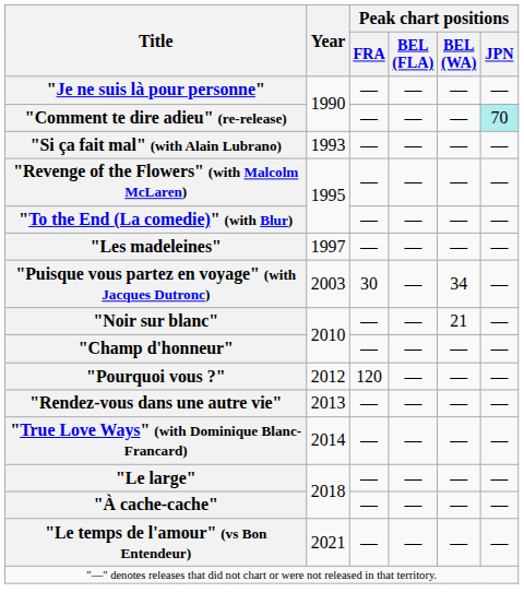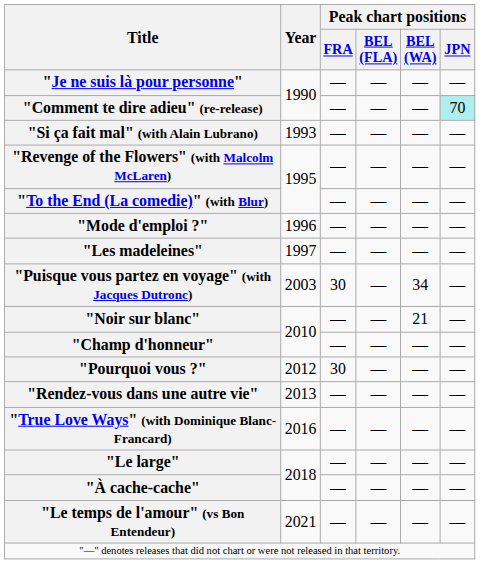 <table class="wikitable plainrowheaders" style="text-align:center;">
 <tr>
 <th rowspan="2" scope="col" style="width:17em;">Title</th>
 <th rowspan="2" scope="col" style="width:2em;">Year</th>
 <th colspan="4">Peak chart positions</th>
 </tr>
 <tr>
 <th scope="col" style="width:2em;font-size:90%;"><a href='#'>FRA</a><br></th>
 <th scope="col" style="width:2em;font-size:90%;"><a href='#'>BEL (FLA)</a><br></th>
 <th scope="col" style="width:2em;font-size:90%;"><a href='#'>BEL (WA)</a><br></th>
 <th scope="col" style="width:2em;font-size:90%;"><a href='#'>JPN</a><br></th>
 </tr>
 <tr>
 <th scope="row">"<a href='#'>Je ne suis là pour personne</a>"</th>
 <td rowspan="2">1990</td>
 <td>—</td>
 <td>—</td>
 <td>—</td>
 <td>—</td>
 </tr>
 <tr>
 <th scope="row">"Comment te dire adieu" <small>(re-release)</small></th>
 <td>—</td>
 <td>—</td>
 <td>—</td>
 <td style="background: paleturquoise;">70</td>
 </tr>
 <tr>
 <th scope="row">"Si ça fait mal" <small>(with Alain Lubrano)</small></th>
 <td>1993</td>
 <td>—</td>
 <td>—</td>
 <td>—</td>
 <td>—</td>
 </tr>
 <tr>
 <th scope="row">"Revenge of the Flowers" <small>(with <a href='#'>Malcolm McLaren</a>)</small></th>
 <td rowspan="2">1995</td>
 <td>—</td>
 <td>—</td>
 <td>—</td>
 <td>—</td>
 </tr>
 <tr>
 <th scope="row">"<a href='#'>To the End (La comedie)</a>" <small>(with <a href='#'>Blur</a>)</small></th>
 <td>—</td>
 <td>—</td>
 <td>—</td>
 <td>—</td>
 </tr>
 <tr>
+<th scope="row">"Mode d'emploi ?"</th>
+<td>1996</td>
+<td>—</td>
+<td>—</td>
+<td>—</td>
+<td>—</td>
+</tr>
+<tr>
 <th scope="row">"Les madeleines"</th>
 <td>1997</td>
 <td>—</td>
 <td>—</td>
 <td>—</td>
 <td>—</td>
 </tr>
 <tr>
 <th scope="row">"Puisque vous partez en voyage" <small>(with <a href='#'>Jacques Dutronc</a>)</small></th>
 <td>2003</td>
 <td>30</td>
 <td>—</td>
 <td>34</td>
 <td>—</td>
 </tr>
 <tr>
 <th scope="row">"Noir sur blanc"</th>
 <td rowspan="2">2010</td>
 <td>—</td>
 <td>—</td>
 <td>21</td>
 <td>—</td>
 </tr>
 <tr>
 <th scope="row">"Champ d'honneur"</th>
 <td>—</td>
 <td>—</td>
 <td>—</td>
 <td>—</td>
 </tr>
 <tr>
 <th scope="row">"Pourquoi vous ?"</th>
 <td>2012</td>
-<td>120</td>
+<td>30</td>
 <td>—</td>
 <td>—</td>
 <td>—</td>
 </tr>
 <tr>
 <th scope="row">"Rendez-vous dans une autre vie"</th>
 <td>2013</td>
 <td>—</td>
 <td>—</td>
 <td>—</td>
 <td>—</td>
 </tr>
 <tr>
 <th scope="row">"<a href='#'>True Love Ways</a>" <small>(with Dominique Blanc-Francard)</small></th>
-<td>2014</td>
+<td>2016</td>
 <td>—</td>
 <td>—</td>
 <td>—</td>
 <td>—</td>
 </tr>
 <tr>
 <th scope="row">"Le large"</th>
 <td rowspan="2">2018</td>
 <td>—</td>
 <td>—</td>
 <td>—</td>
 <td>—</td>
 </tr>
 <tr>
 <th scope="row">"À cache-cache"</th>
 <td>—</td>
 <td>—</td>
 <td>—</td>
 <td>—</td>
 </tr>
 <tr>
 <th scope="row">"Le temps de l'amour" <small>(vs Bon Entendeur)</small></th>
 <td>2021</td>
 <td>—</td>
 <td>—</td>
 <td>—</td>
 <td>—</td>
 </tr>
 <tr>
 <td colspan="6" style="font-size:8pt">"—" denotes releases that did not chart or were not released in that territory.</td>
 </tr>
 </table>
